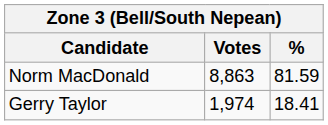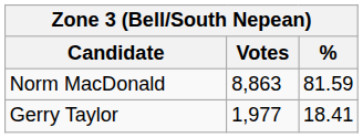 <table class="wikitable">
 <tr>
 <th colspan="3">Zone 3 (Bell/South Nepean)</th>
 </tr>
 <tr>
 <th style="width: 170px">Candidate</th>
 <th style="width: 50px">Votes</th>
 <th style="width: 40px">%</th>
 </tr>
 <tr>
 <td>Norm MacDonald</td>
 <td>8,863</td>
 <td>81.59</td>
 </tr>
 <tr>
 <td>Gerry Taylor</td>
-<td>1,974</td>
+<td>1,977</td>
 <td>18.41</td>
 </tr>
 </table>
